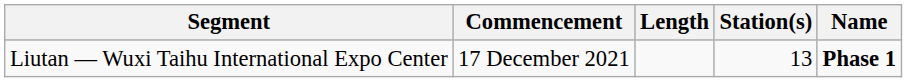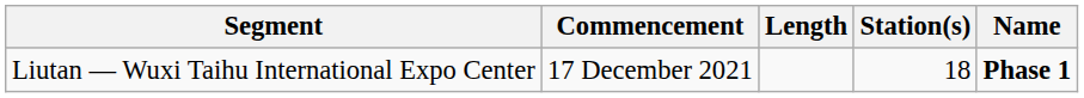 <table class="wikitable" style="border-collapse: collapse; text-align: right;">
 <tr>
 <th>Segment</th>
 <th>Commencement</th>
 <th>Length</th>
 <th>Station(s)</th>
 <th>Name</th>
 </tr>
 <tr>
 <td style="text-align: left;">Liutan — Wuxi Taihu International Expo Center</td>
 <td>17 December 2021</td>
 <td></td>
-<td>13</td>
+<td>18</td>
 <td style="text-align: left;"><strong>Phase 1</strong></td>
 </tr>
 </table>
